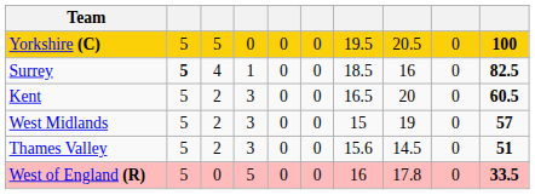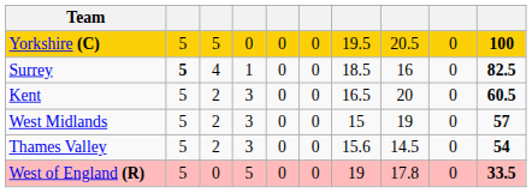 <table class="wikitable" style="text-align:center">
 <tr>
 <th width="150">Team</th>
 <th width="25"></th>
 <th width="25"></th>
 <th width="25"></th>
 <th width="25"></th>
 <th width="25"></th>
 <th width="40"></th>
 <th width="40"></th>
 <th width="40"></th>
 <th width="40"></th>
 </tr>
 <tr style="background:#fbd009">
 <td style="text-align:left"><a href='#'>Yorkshire</a> <strong>(C)</strong></td>
 <td>5</td>
 <td>5</td>
 <td>0</td>
 <td>0</td>
 <td>0</td>
 <td>19.5</td>
 <td>20.5</td>
 <td>0</td>
 <td><strong>100</strong></td>
 </tr>
 <tr>
 <td style="text-align:left"><a href='#'>Surrey</a></td>
 <td><strong>5</strong></td>
 <td>4</td>
 <td>1</td>
 <td>0</td>
 <td>0</td>
 <td>18.5</td>
 <td>16</td>
 <td>0</td>
 <td><strong>82.5</strong></td>
 </tr>
 <tr>
 <td style="text-align:left"><a href='#'>Kent</a></td>
 <td>5</td>
 <td>2</td>
 <td>3</td>
 <td>0</td>
 <td>0</td>
 <td>16.5</td>
 <td>20</td>
 <td>0</td>
 <td><strong>60.5</strong></td>
 </tr>
 <tr>
 <td style="text-align:left"><a href='#'>West Midlands</a></td>
 <td>5</td>
 <td>2</td>
 <td>3</td>
 <td>0</td>
 <td>0</td>
 <td>15</td>
 <td>19</td>
 <td>0</td>
 <td><strong>57</strong></td>
 </tr>
 <tr>
 <td style="text-align:left"><a href='#'>Thames Valley</a></td>
 <td>5</td>
 <td>2</td>
 <td>3</td>
 <td>0</td>
 <td>0</td>
 <td>15.6</td>
 <td>14.5</td>
 <td>0</td>
-<td><strong>51</strong></td>
+<td><strong>54</strong></td>
 </tr>
 <tr style="background:#FFBBBB">
 <td style="text-align:left"><a href='#'>West of England</a> <strong>(R)</strong></td>
 <td>5</td>
 <td>0</td>
 <td>5</td>
 <td>0</td>
 <td>0</td>
-<td>16</td>
+<td>19</td>
 <td>17.8</td>
 <td>0</td>
 <td><strong>33.5</strong></td>
 </tr>
 </table>
